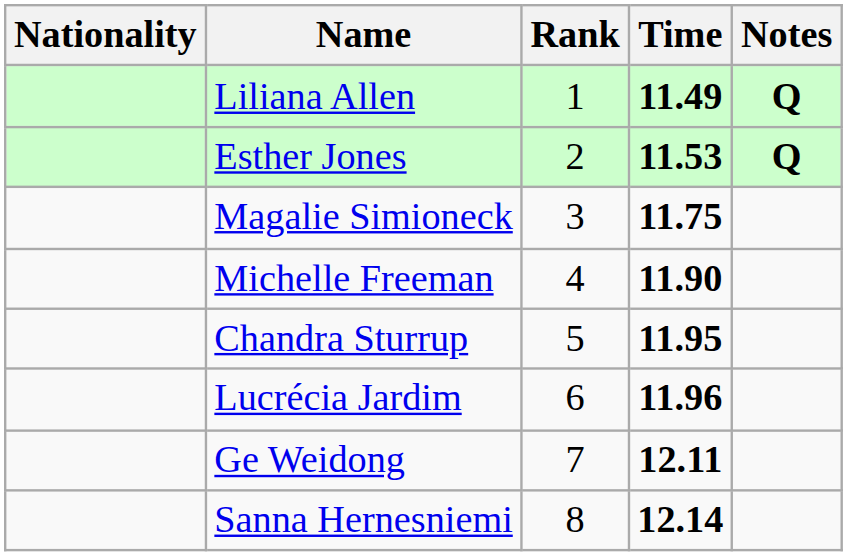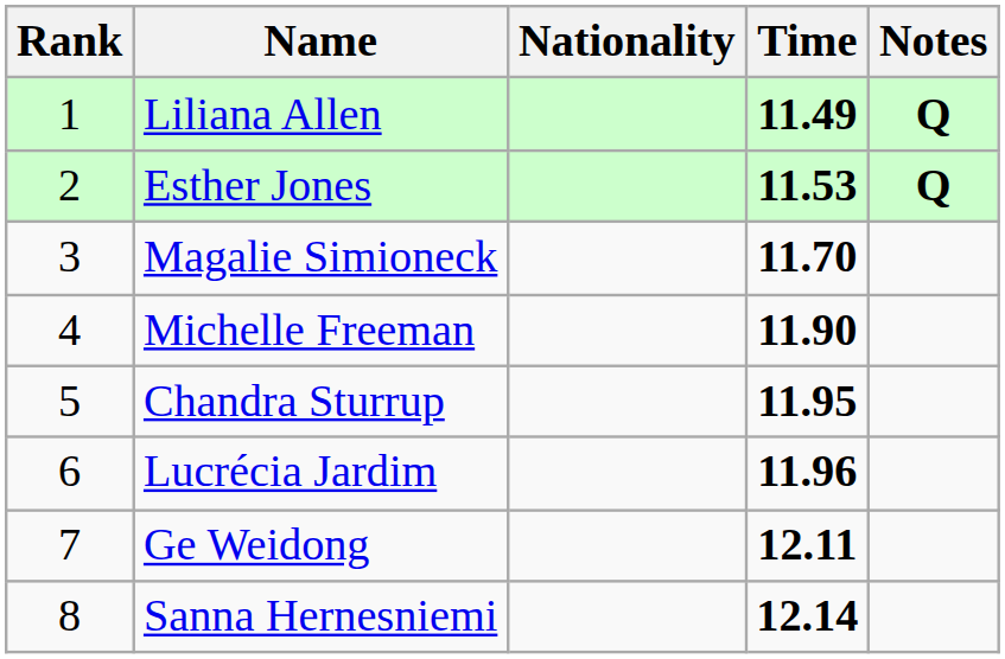 <table class="wikitable sortable" style="text-align:center">
 <tr>
+<th>Rank</th>
+<th>Name</th>
 <th>Nationality</th>
-<th>Name</th>
-<th>Rank</th>
 <th>Time</th>
 <th>Notes</th>
 </tr>
 <tr bgcolor=ccffcc>
+<td>1</td>
+<td align=left><a href='#'>Liliana Allen</a></td>
 <td align=left></td>
-<td align=left><a href='#'>Liliana Allen</a></td>
-<td>1</td>
 <td><strong>11.49</strong></td>
 <td><strong>Q</strong></td>
 </tr>
 <tr bgcolor=ccffcc>
+<td>2</td>
+<td align=left><a href='#'>Esther Jones</a></td>
 <td align=left></td>
-<td align=left><a href='#'>Esther Jones</a></td>
-<td>2</td>
 <td><strong>11.53</strong></td>
 <td><strong>Q</strong></td>
 </tr>
 <tr>
+<td>3</td>
+<td align=left><a href='#'>Magalie Simioneck</a></td>
 <td align=left></td>
-<td align=left><a href='#'>Magalie Simioneck</a></td>
-<td>3</td>
-<td><strong>11.75</strong></td>
+<td><strong>11.70</strong></td>
 <td></td>
 </tr>
 <tr>
+<td>4</td>
+<td align=left><a href='#'>Michelle Freeman</a></td>
 <td align=left></td>
-<td align=left><a href='#'>Michelle Freeman</a></td>
-<td>4</td>
 <td><strong>11.90</strong></td>
 <td></td>
 </tr>
 <tr>
+<td>5</td>
+<td align=left><a href='#'>Chandra Sturrup</a></td>
 <td align=left></td>
-<td align=left><a href='#'>Chandra Sturrup</a></td>
-<td>5</td>
 <td><strong>11.95</strong></td>
 <td></td>
 </tr>
 <tr>
+<td>6</td>
+<td align=left><a href='#'>Lucrécia Jardim</a></td>
 <td align=left></td>
-<td align=left><a href='#'>Lucrécia Jardim</a></td>
-<td>6</td>
 <td><strong>11.96</strong></td>
 <td></td>
 </tr>
 <tr>
+<td>7</td>
+<td align=left><a href='#'>Ge Weidong</a></td>
 <td align=left></td>
-<td align=left><a href='#'>Ge Weidong</a></td>
-<td>7</td>
 <td><strong>12.11</strong></td>
 <td></td>
 </tr>
 <tr>
+<td>8</td>
+<td align=left><a href='#'>Sanna Hernesniemi</a></td>
 <td align=left></td>
-<td align=left><a href='#'>Sanna Hernesniemi</a></td>
-<td>8</td>
 <td><strong>12.14</strong></td>
 <td></td>
 </tr>
 </table>
